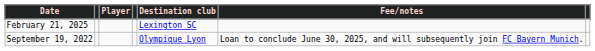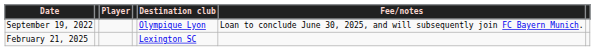 <table class="wikitable sortable" style="font-size:90%;">
 <tr>
 <th style="background:#202121; color:#F7D5CF; border:2px solid #898C8F;" scope="col" data-sort-type="date">Date</th>
 <th style="background:#202121; color:#F7D5CF; border:2px solid #898C8F;" scope="col"></th>
 <th style="background:#202121; color:#F7D5CF; border:2px solid #898C8F;" scope="col">Player</th>
 <th style="background:#202121; color:#F7D5CF; border:2px solid #898C8F;" scope="col"></th>
 <th style="background:#202121; color:#F7D5CF; border:2px solid #898C8F;" scope="col">Destination club</th>
 <th style="background:#202121; color:#F7D5CF; border:2px solid #898C8F;" scope="col">Fee/notes</th>
 <th style="background:#202121; color:#F7D5CF; border:2px solid #898C8F;" scope="col"></th>
 </tr>
 <tr>
+<td>September 19, 2022</td>
+<td></td>
+<td></td>
+<td></td>
+<td> <a href='#'>Olympique Lyon</a></td>
+<td>Loan to conclude June 30, 2025, and will subsequently join <a href='#'>FC Bayern Munich</a>.</td>
+<td></td>
+</tr>
+<tr>
 <td>February 21, 2025</td>
 <td></td>
 <td></td>
 <td></td>
 <td> <a href='#'>Lexington SC</a></td>
 <td></td>
 <td></td>
 </tr>
-<tr>
-<td>September 19, 2022</td>
-<td></td>
-<td></td>
-<td></td>
-<td> <a href='#'>Olympique Lyon</a></td>
-<td>Loan to conclude June 30, 2025, and will subsequently join <a href='#'>FC Bayern Munich</a>.</td>
-<td></td>
-</tr>
 </table>
